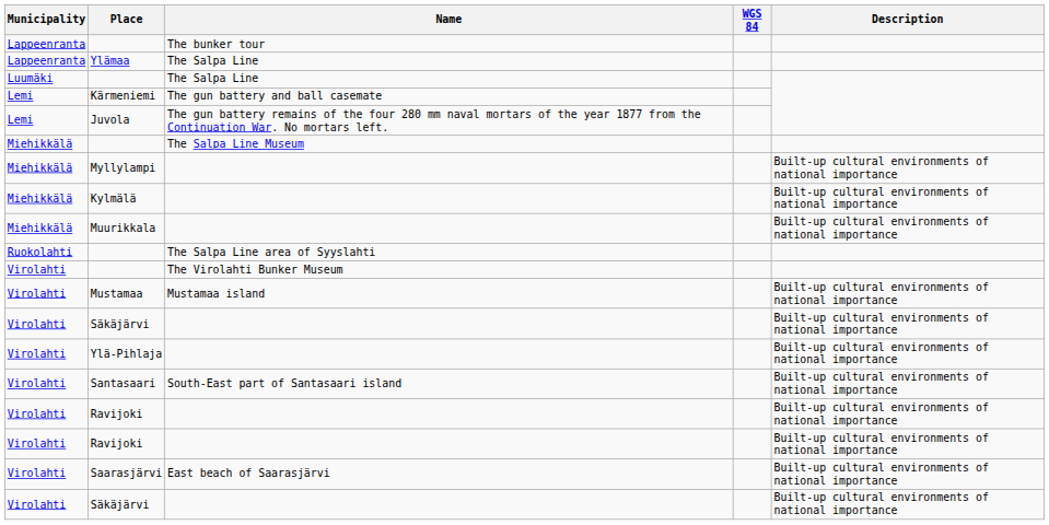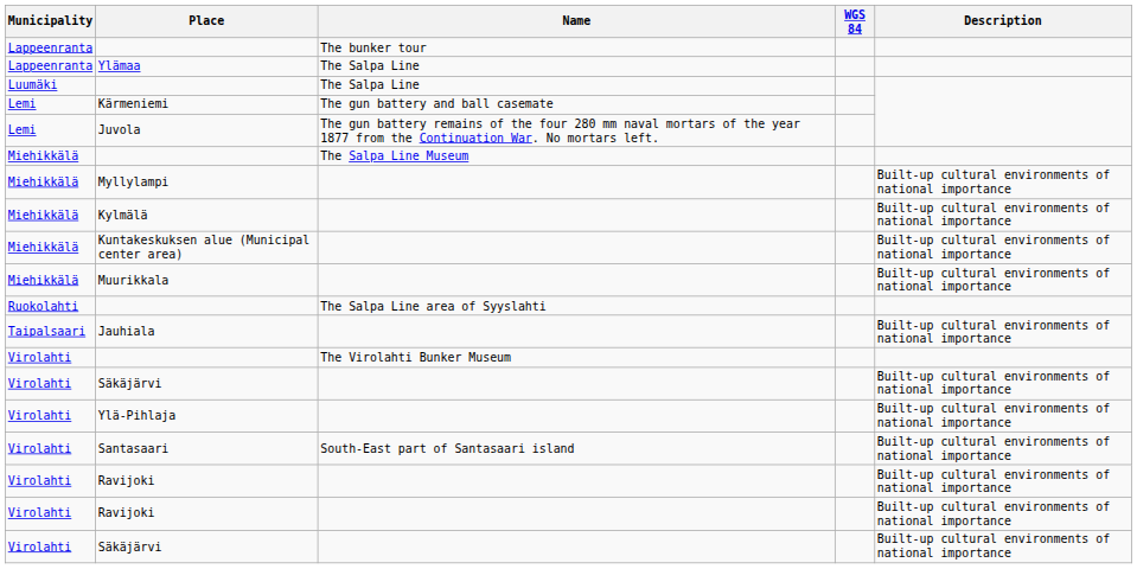 <table class="wikitable">
 <tr>
 <th>Municipality</th>
 <th>Place</th>
 <th>Name</th>
 <th><a href='#'>WGS 84</a></th>
 <th>Description</th>
 </tr>
 <tr>
 <td><a href='#'>Lappeenranta</a></td>
 <td></td>
 <td>The bunker tour</td>
 <td></td>
 <td></td>
 </tr>
 <tr>
 <td><a href='#'>Lappeenranta</a></td>
 <td><a href='#'>Ylämaa</a></td>
 <td>The Salpa Line</td>
 <td></td>
 <td></td>
 </tr>
 <tr>
 <td><a href='#'>Luumäki</a></td>
 <td></td>
 <td>The Salpa Line</td>
 <td></td>
 </tr>
 <tr>
 <td><a href='#'>Lemi</a></td>
 <td>Kärmeniemi</td>
 <td>The gun battery and ball casemate</td>
 <td></td>
 </tr>
 <tr>
 <td><a href='#'>Lemi</a></td>
 <td>Juvola</td>
 <td>The gun battery remains of the four 280 mm naval mortars of the year 1877 from the <a href='#'>Continuation War</a>. No mortars left.</td>
 <td></td>
 </tr>
 <tr>
 <td><a href='#'>Miehikkälä</a></td>
 <td></td>
 <td>The <a href='#'>Salpa Line Museum</a></td>
 <td></td>
 <td></td>
 </tr>
 <tr>
 <td><a href='#'>Miehikkälä</a></td>
 <td>Myllylampi</td>
 <td></td>
 <td></td>
 <td>Built-up cultural environments of national importance</td>
 </tr>
 <tr>
 <td><a href='#'>Miehikkälä</a></td>
 <td>Kylmälä</td>
 <td></td>
 <td></td>
 <td>Built-up cultural environments of national importance</td>
 </tr>
 <tr>
 <td><a href='#'>Miehikkälä</a></td>
+<td>Kuntakeskuksen alue (Municipal center area)</td>
+<td></td>
+<td></td>
+<td>Built-up cultural environments of national importance</td>
+</tr>
+<tr>
+<td><a href='#'>Miehikkälä</a></td>
 <td>Muurikkala</td>
 <td></td>
 <td></td>
 <td>Built-up cultural environments of national importance</td>
 </tr>
 <tr>
 <td><a href='#'>Ruokolahti</a></td>
 <td></td>
 <td>The Salpa Line area of Syyslahti</td>
 <td></td>
 <td></td>
 </tr>
 <tr>
+<td><a href='#'>Taipalsaari</a></td>
+<td>Jauhiala</td>
+<td></td>
+<td></td>
+<td>Built-up cultural environments of national importance</td>
+</tr>
+<tr>
 <td><a href='#'>Virolahti</a></td>
 <td></td>
 <td>The Virolahti Bunker Museum</td>
 <td></td>
-</tr>
-<tr>
-<td><a href='#'>Virolahti</a></td>
-<td>Mustamaa</td>
-<td>Mustamaa island</td>
-<td></td>
-<td>Built-up cultural environments of national importance</td>
 </tr>
 <tr>
 <td><a href='#'>Virolahti</a></td>
 <td>Säkäjärvi</td>
 <td></td>
 <td></td>
 <td>Built-up cultural environments of national importance</td>
 </tr>
 <tr>
 <td><a href='#'>Virolahti</a></td>
 <td>Ylä-Pihlaja</td>
 <td></td>
 <td></td>
 <td>Built-up cultural environments of national importance</td>
 </tr>
 <tr>
 <td><a href='#'>Virolahti</a></td>
 <td>Santasaari</td>
 <td>South-East part of Santasaari island</td>
 <td></td>
 <td>Built-up cultural environments of national importance</td>
 </tr>
 <tr>
 <td><a href='#'>Virolahti</a></td>
 <td>Ravijoki</td>
 <td></td>
 <td></td>
 <td>Built-up cultural environments of national importance</td>
 </tr>
 <tr>
 <td><a href='#'>Virolahti</a></td>
 <td>Ravijoki</td>
 <td></td>
 <td></td>
 <td>Built-up cultural environments of national importance</td>
 </tr>
 <tr>
 <td><a href='#'>Virolahti</a></td>
-<td>Saarasjärvi</td>
-<td>East beach of Saarasjärvi</td>
-<td></td>
-<td>Built-up cultural environments of national importance</td>
-</tr>
-<tr>
-<td><a href='#'>Virolahti</a></td>
 <td>Säkäjärvi</td>
 <td></td>
 <td></td>
 <td>Built-up cultural environments of national importance</td>
 </tr>
 </table>
